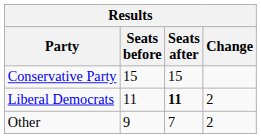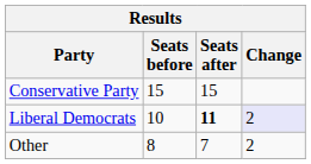 <table class="wikitable">
 <tr>
 <th colspan="4">Results</th>
 </tr>
 <tr>
 <th>Party</th>
 <th>Seats<br>before</th>
 <th>Seats<br>after</th>
 <th>Change</th>
 </tr>
 <tr>
 <td><a href='#'>Conservative Party</a></td>
 <td>15</td>
 <td>15</td>
 <td></td>
 </tr>
 <tr>
 <td><a href='#'>Liberal Democrats</a></td>
-<td>11</td>
+<td>10</td>
 <td><strong>11</strong></td>
-<td> 2</td>
+<td style="background: lavender;"> 2</td>
 </tr>
 <tr>
 <td>Other</td>
-<td>9</td>
+<td>8</td>
 <td>7</td>
 <td>2</td>
 </tr>
 </table>
